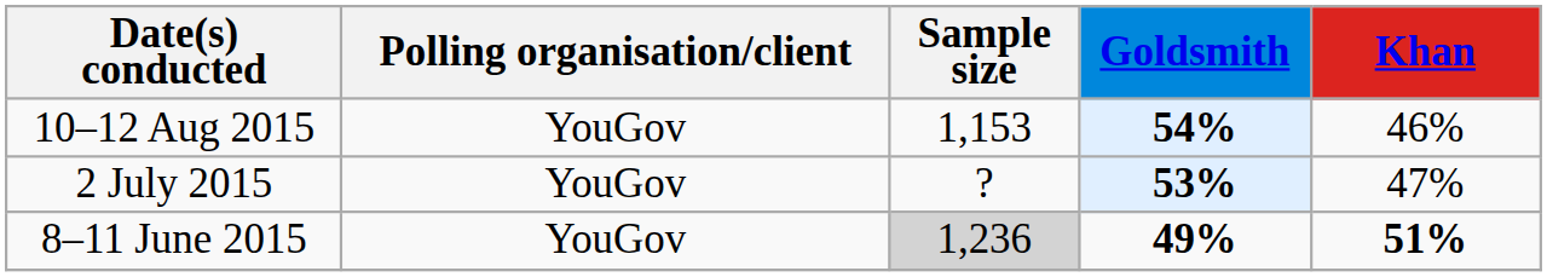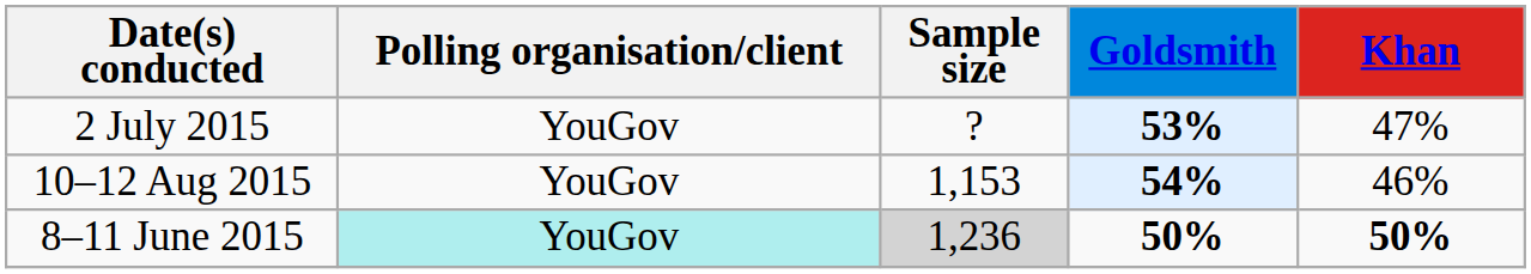 <table class="wikitable sortable" style="text-align:center;line-height:14px">
 <tr>
 <th style="width:120px;">Date(s)<br>conducted</th>
 <th style="width:200px;">Polling organisation/client</th>
 <th style="width:65px;">Sample size</th>
 <th class="unsortable" style="background:#0087dc; width:80px;"><a href='#'><span>Goldsmith</span></a></th>
 <th ! class="unsortable" style="background:#dc241f; width:80px;"><a href='#'><span>Khan</span></a></th>
 </tr>
 <tr>
+<td>2 July 2015</td>
+<td>YouGov</td>
+<td>?</td>
+<td style="background:#e0efff"><strong>53%</strong></td>
+<td>47%</td>
+</tr>
+<tr>
 <td>10–12 Aug 2015</td>
 <td>YouGov</td>
 <td>1,153</td>
 <td style="background:#e0efff"><strong>54%</strong></td>
 <td>46%</td>
 </tr>
 <tr>
-<td>2 July 2015</td>
-<td>YouGov</td>
-<td>?</td>
-<td style="background:#e0efff"><strong>53%</strong></td>
-<td>47%</td>
-</tr>
-<tr>
 <td>8–11 June 2015</td>
-<td>YouGov</td>
+<td style="background: paleturquoise;">YouGov</td>
 <td style="background: lightgrey;">1,236</td>
-<td><strong>49%</strong></td>
-<td><strong>51%</strong></td>
+<td><strong>50%</strong></td>
+<td><strong>50%</strong></td>
 </tr>
 <tr>
 </tr>
 </table>
